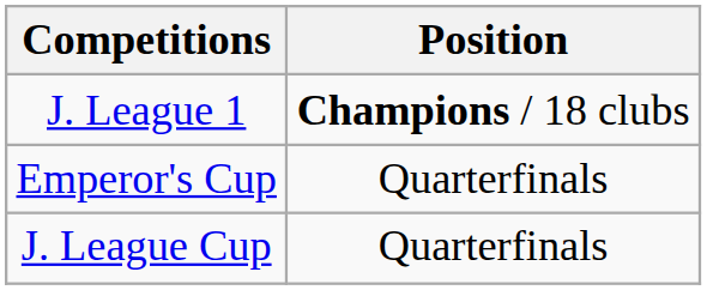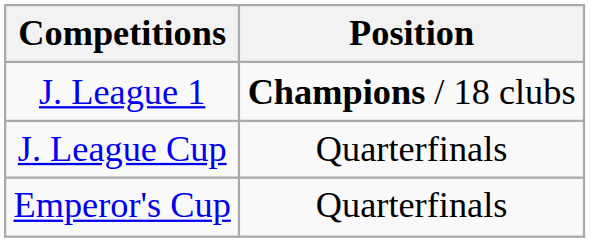 <table class="wikitable" style="text-align:center;">
 <tr>
 <th>Competitions</th>
 <th>Position</th>
 </tr>
 <tr>
 <td><a href='#'>J. League 1</a></td>
 <td><strong>Champions</strong> / 18 clubs</td>
 </tr>
 <tr>
+<td><a href='#'>J. League Cup</a></td>
+<td>Quarterfinals</td>
+</tr>
+<tr>
 <td><a href='#'>Emperor's Cup</a></td>
 <td>Quarterfinals</td>
 </tr>
-<tr>
-<td><a href='#'>J. League Cup</a></td>
-<td>Quarterfinals</td>
-</tr>
 </table>
